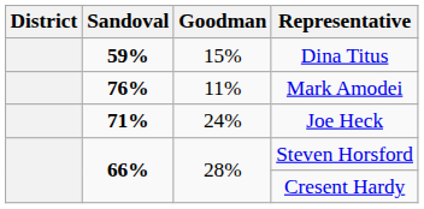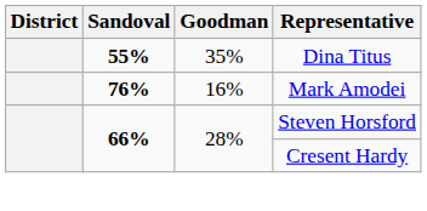 <table class=wikitable>
 <tr>
 <th>District</th>
 <th>Sandoval</th>
 <th>Goodman</th>
 <th>Representative</th>
 </tr>
 <tr align=center>
 <th></th>
-<td><strong>59%</strong></td>
-<td>15%</td>
+<td><strong>55%</strong></td>
+<td>35%</td>
 <td><a href='#'>Dina Titus</a></td>
 </tr>
 <tr align=center>
 <th></th>
 <td><strong>76%</strong></td>
-<td>11%</td>
+<td>16%</td>
 <td><a href='#'>Mark Amodei</a></td>
-</tr>
-<tr align=center>
-<th></th>
-<td><strong>71%</strong></td>
-<td>24%</td>
-<td><a href='#'>Joe Heck</a></td>
 </tr>
 <tr align=center>
 <th rowspan=2 ></th>
 <td rowspan=2><strong>66%</strong></td>
 <td rowspan=2>28%</td>
 <td><a href='#'>Steven Horsford</a></td>
 </tr>
 <tr align=center>
 <td><a href='#'>Cresent Hardy</a></td>
 </tr>
 </table>
